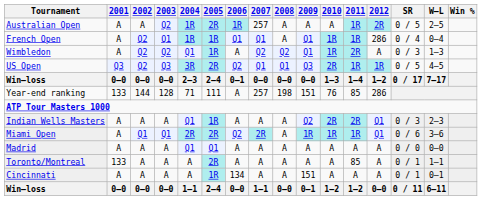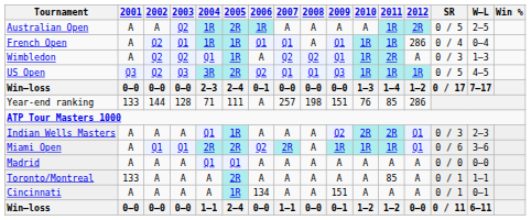 <table class=wikitable style=text-align:center;font-size:97%>
 <tr>
 <th>Tournament</th>
 <th><a href='#'>2001</a></th>
 <th><a href='#'>2002</a></th>
 <th><a href='#'>2003</a></th>
 <th><a href='#'>2004</a></th>
 <th><a href='#'>2005</a></th>
 <th><a href='#'>2006</a></th>
 <th><a href='#'>2007</a></th>
 <th><a href='#'>2008</a></th>
 <th><a href='#'>2009</a></th>
 <th><a href='#'>2010</a></th>
 <th><a href='#'>2011</a></th>
 <th><a href='#'>2012</a></th>
 <th>SR</th>
 <th>W–L</th>
 <th>Win %</th>
 </tr>
 <tr>
 <td align=left><a href='#'>Australian Open</a></td>
 <td>A</td>
 <td>A</td>
 <td bgcolor=ecf2ff><a href='#'>Q2</a></td>
 <td bgcolor=afeeee><a href='#'>1R</a></td>
 <td bgcolor=afeeee><a href='#'>2R</a></td>
 <td bgcolor=afeeee><a href='#'>1R</a></td>
-<td>257</td>
+<td>A</td>
 <td>A</td>
 <td>A</td>
 <td>A</td>
 <td bgcolor=afeeee><a href='#'>1R</a></td>
 <td bgcolor=afeeee><a href='#'>2R</a></td>
 <td>0 / 5</td>
 <td>2–5</td>
 <td></td>
 </tr>
 <tr>
 <td align=left><a href='#'>French Open</a></td>
 <td>A</td>
 <td bgcolor=ecf2ff><a href='#'>Q2</a></td>
 <td bgcolor=ecf2ff><a href='#'>Q1</a></td>
 <td bgcolor=afeeee><a href='#'>1R</a></td>
 <td bgcolor=afeeee><a href='#'>1R</a></td>
 <td bgcolor=ecf2ff><a href='#'>Q1</a></td>
 <td bgcolor=ecf2ff><a href='#'>Q1</a></td>
 <td>A</td>
 <td bgcolor=ecf2ff><a href='#'>Q1</a></td>
 <td bgcolor=afeeee><a href='#'>1R</a></td>
 <td bgcolor=afeeee><a href='#'>1R</a></td>
 <td>286</td>
 <td>0 / 4</td>
 <td>0–4</td>
 <td></td>
 </tr>
 <tr>
 <td align=left><a href='#'>Wimbledon</a></td>
 <td>A</td>
 <td bgcolor=ecf2ff><a href='#'>Q2</a></td>
 <td bgcolor=ecf2ff><a href='#'>Q2</a></td>
 <td bgcolor=ecf2ff><a href='#'>Q1</a></td>
 <td bgcolor=afeeee><a href='#'>1R</a></td>
 <td>A</td>
 <td bgcolor=ecf2ff><a href='#'>Q2</a></td>
 <td bgcolor=ecf2ff><a href='#'>Q2</a></td>
 <td bgcolor=ecf2ff><a href='#'>Q1</a></td>
 <td bgcolor=afeeee><a href='#'>1R</a></td>
 <td bgcolor=afeeee><a href='#'>2R</a></td>
 <td>A</td>
 <td>0 / 3</td>
 <td>1–3</td>
 <td></td>
 </tr>
 <tr>
 <td align=left><a href='#'>US Open</a></td>
 <td bgcolor=ecf2ff><a href='#'>Q3</a></td>
 <td bgcolor=ecf2ff><a href='#'>Q2</a></td>
 <td bgcolor=ecf2ff><a href='#'>Q3</a></td>
 <td bgcolor=afeeee><a href='#'>3R</a></td>
 <td bgcolor=afeeee><a href='#'>2R</a></td>
 <td bgcolor=ecf2ff><a href='#'>Q2</a></td>
 <td bgcolor=ecf2ff><a href='#'>Q1</a></td>
 <td bgcolor=ecf2ff><a href='#'>Q1</a></td>
 <td bgcolor=ecf2ff><a href='#'>Q3</a></td>
-<td bgcolor=afeeee><a href='#'>2R</a></td>
+<td bgcolor=afeeee><a href='#'>1R</a></td>
 <td bgcolor=afeeee><a href='#'>1R</a></td>
 <td bgcolor=afeeee><a href='#'>1R</a></td>
 <td>0 / 5</td>
 <td>4–5</td>
 <td></td>
 </tr>
 <tr>
 <th style=text-align:left>Win–loss</th>
 <th>0–0</th>
 <th>0–0</th>
 <th>0–0</th>
 <th>2–3</th>
 <th>2–4</th>
 <th>0–1</th>
 <th>0–0</th>
 <th>0–0</th>
 <th>0–0</th>
 <th>1–3</th>
 <th>1–4</th>
 <th>1–2</th>
 <th>0 / 17</th>
 <th>7–17</th>
 <th></th>
 </tr>
 <tr>
 <td align=left>Year-end ranking</td>
 <td>133</td>
 <td>144</td>
 <td>128</td>
 <td>71</td>
 <td>111</td>
 <td>A</td>
 <td>257</td>
 <td>198</td>
 <td>151</td>
 <td>76</td>
 <td>85</td>
 <td>286</td>
 <th colspan=3></th>
 </tr>
 <tr>
 <td colspan=25 style=text-align:left><strong><a href='#'>ATP Tour Masters 1000</a></strong></td>
 </tr>
 <tr>
 <td bgcolor=efefef align=left><a href='#'>Indian Wells Masters</a></td>
 <td>A</td>
 <td>A</td>
 <td>A</td>
 <td bgcolor=ecf2ff><a href='#'>Q1</a></td>
 <td bgcolor=afeeee><a href='#'>1R</a></td>
 <td>A</td>
 <td>A</td>
 <td>A</td>
 <td bgcolor=ecf2ff><a href='#'>Q2</a></td>
 <td bgcolor=afeeee><a href='#'>2R</a></td>
 <td bgcolor=afeeee><a href='#'>2R</a></td>
 <td bgcolor=ecf2ff><a href='#'>Q1</a></td>
 <td bgcolor=efefef>0 / 3</td>
 <td bgcolor=efefef>2–3</td>
 <td bgcolor=efefef></td>
 </tr>
 <tr>
 <td bgcolor=efefef align=left><a href='#'>Miami Open</a></td>
 <td>A</td>
 <td bgcolor=ecf2ff><a href='#'>Q1</a></td>
 <td bgcolor=ecf2ff><a href='#'>Q1</a></td>
 <td bgcolor=afeeee><a href='#'>2R</a></td>
 <td bgcolor=afeeee><a href='#'>2R</a></td>
 <td bgcolor=ecf2ff><a href='#'>Q2</a></td>
 <td bgcolor=afeeee><a href='#'>2R</a></td>
 <td>A</td>
 <td bgcolor=afeeee><a href='#'>1R</a></td>
 <td bgcolor=afeeee><a href='#'>1R</a></td>
 <td bgcolor=afeeee><a href='#'>1R</a></td>
 <td bgcolor=ecf2ff><a href='#'>Q1</a></td>
 <td bgcolor=efefef>0 / 6</td>
 <td bgcolor=efefef>3–6</td>
 <td bgcolor=efefef></td>
 </tr>
 <tr>
 <td bgcolor=efefef align=left><a href='#'>Madrid</a></td>
 <td>A</td>
 <td>A</td>
 <td>A</td>
 <td bgcolor=ecf2ff><a href='#'>Q1</a></td>
 <td bgcolor=ecf2ff><a href='#'>Q1</a></td>
 <td>A</td>
 <td>A</td>
 <td>A</td>
 <td>A</td>
 <td>A</td>
 <td>A</td>
 <td>A</td>
 <td bgcolor=efefef>0 / 0</td>
 <td bgcolor=efefef>0–0</td>
 <td bgcolor=efefef></td>
 </tr>
 <tr>
 <td bgcolor=efefef align=left><a href='#'>Toronto/Montreal</a></td>
 <td>133</td>
 <td>A</td>
 <td>A</td>
 <td>A</td>
 <td bgcolor=afeeee><a href='#'>2R</a></td>
 <td>A</td>
 <td>A</td>
 <td>A</td>
 <td>A</td>
 <td>A</td>
 <td>85</td>
 <td>A</td>
 <td bgcolor=efefef>0 / 1</td>
 <td bgcolor=efefef>1–1</td>
 <td bgcolor=efefef></td>
 </tr>
 <tr>
 <td bgcolor=efefef align=left><a href='#'>Cincinnati</a></td>
 <td>A</td>
 <td>A</td>
 <td>A</td>
 <td>A</td>
 <td bgcolor=afeeee><a href='#'>1R</a></td>
 <td>134</td>
 <td>A</td>
 <td>A</td>
 <td>151</td>
 <td>A</td>
 <td>A</td>
 <td>A</td>
 <td bgcolor=efefef>0 / 1</td>
 <td bgcolor=efefef>0–1</td>
 <td bgcolor=efefef></td>
 </tr>
 <tr>
 <th style=text-align:left>Win–loss</th>
 <th>0–0</th>
 <th>0–0</th>
 <th>0–0</th>
 <th>1–1</th>
 <th>2–4</th>
 <th>0–0</th>
 <th>1–1</th>
 <th>0–0</th>
 <th>0–1</th>
 <th>1–2</th>
 <th>1–2</th>
 <th>0–0</th>
 <th>0 / 11</th>
 <th>6–11</th>
 <th></th>
 </tr>
 </table>
